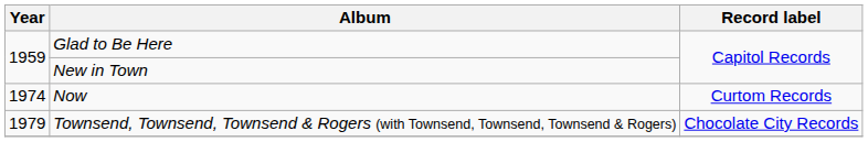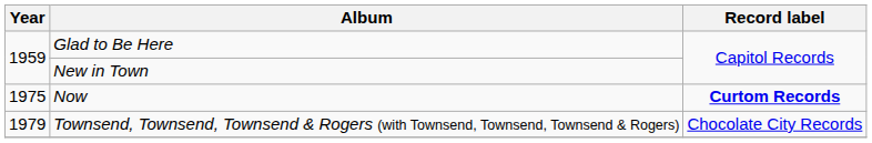 <table class="wikitable" style=text-align:center;>
 <tr>
 <th>Year</th>
 <th>Album</th>
 <th>Record label</th>
 </tr>
 <tr>
 <td rowspan="2">1959</td>
 <td align=left><em>Glad to Be Here</em></td>
 <td rowspan="2"><a href='#'>Capitol Records</a></td>
 </tr>
 <tr>
 <td align=left><em>New in Town</em></td>
 </tr>
 <tr>
-<td>1974</td>
+<td>1975</td>
 <td align=left><em>Now</em></td>
-<td rowspan="1"><a href='#'>Curtom Records</a></td>
+<td rowspan="1"><strong><a href='#'>Curtom Records</a></strong></td>
 </tr>
 <tr>
 <td>1979</td>
 <td align=left><em>Townsend, Townsend, Townsend & Rogers</em> <small>(with Townsend, Townsend, Townsend & Rogers)</small></td>
 <td rowspan="1"><a href='#'>Chocolate City Records</a></td>
 </tr>
 <tr>
 </tr>
 </table>
